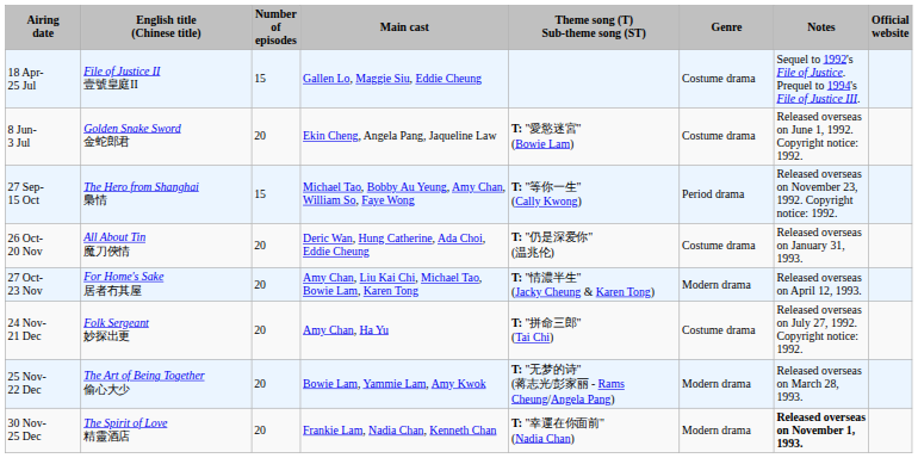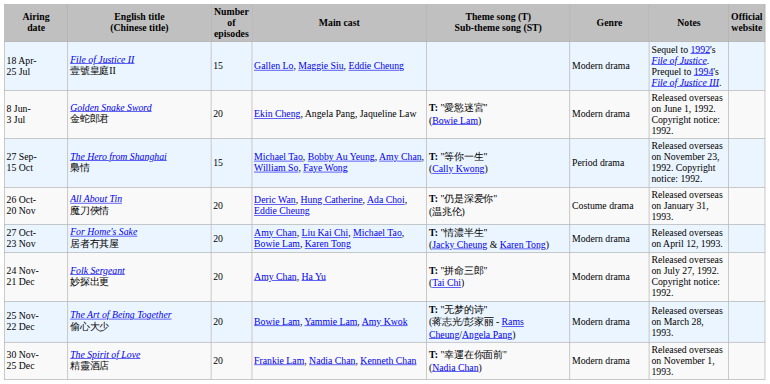 <table class="wikitable">
 <tr>
 <th style="width:8%; text-align:center; background:silver;">Airing<br>date</th>
 <th style="width:18%; text-align:center; background:silver;">English title <br> (Chinese title)</th>
 <th style="width:5%; text-align:center; background:silver;">Number of episodes</th>
 <th style="width:22%; text-align:center; background:silver;">Main cast</th>
 <th style="width:18%; text-align:center; background:silver;">Theme song (T) <br>Sub-theme song (ST)</th>
 <th style="width:10%; text-align:center; background:silver;">Genre</th>
 <th style="width:10%; text-align:center; background:silver;">Notes</th>
 <th style="width:1%; text-align:center; background:silver;">Official website</th>
 </tr>
 <tr style="background:#ebf5ff;">
 <td>18 Apr- <br> 25 Jul</td>
 <td><em><a href='#'>File of Justice II</a></em> <br> 壹號皇庭II</td>
 <td>15</td>
 <td><a href='#'>Gallen Lo</a>, <a href='#'>Maggie Siu</a>, <a href='#'>Eddie Cheung</a></td>
 <td></td>
-<td>Costume drama</td>
+<td>Modern drama</td>
 <td>Sequel to <a href='#'>1992</a>'s <em><a href='#'>File of Justice</a></em>. <br> Prequel to <a href='#'>1994</a>'s <em><a href='#'>File of Justice III</a></em>.</td>
 <td></td>
 </tr>
 <tr>
 <td>8 Jun- <br> 3 Jul</td>
 <td><em><a href='#'>Golden Snake Sword</a></em> <br> 金蛇郎君</td>
 <td>20</td>
 <td><a href='#'>Ekin Cheng</a>, Angela Pang, Jaqueline Law</td>
 <td><strong>T:</strong> "愛慾迷宮" <br> (<a href='#'>Bowie Lam</a>)</td>
-<td>Costume drama</td>
+<td>Modern drama</td>
 <td>Released overseas on June 1, 1992. Copyright notice: 1992.</td>
 <td></td>
 </tr>
 <tr style="background:#ebf5ff;">
 <td>27 Sep- <br> 15 Oct</td>
 <td><em><a href='#'>The Hero from Shanghai</a></em> <br> 梟情</td>
 <td>15</td>
 <td><a href='#'>Michael Tao</a>, <a href='#'>Bobby Au Yeung</a>, <a href='#'>Amy Chan</a>, <a href='#'>William So</a>, <a href='#'>Faye Wong</a></td>
 <td><strong>T:</strong> "等你一生" <br> (<a href='#'>Cally Kwong</a>)</td>
 <td>Period drama</td>
 <td>Released overseas on November 23, 1992. Copyright notice: 1992.</td>
 <td></td>
 </tr>
 <tr>
 <td>26 Oct- <br> 20 Nov</td>
 <td><em><a href='#'>All About Tin</a></em> <br> 魔刀俠情</td>
 <td>20</td>
 <td><a href='#'>Deric Wan</a>, <a href='#'>Hung Catherine</a>, <a href='#'>Ada Choi</a>, <a href='#'>Eddie Cheung</a></td>
 <td><strong>T:</strong> "仍是深爱你" <br> (温兆伦)</td>
 <td>Costume drama</td>
 <td>Released overseas on January 31, 1993.</td>
 <td></td>
 </tr>
 <tr style="background:#ebf5ff;">
 <td>27 Oct- <br> 23 Nov</td>
 <td><em><a href='#'>For Home's Sake</a></em> <br> 居者冇其屋</td>
 <td>20</td>
 <td><a href='#'>Amy Chan</a>, <a href='#'>Liu Kai Chi</a>, <a href='#'>Michael Tao</a>, <a href='#'>Bowie Lam</a>, <a href='#'>Karen Tong</a></td>
 <td><strong>T:</strong> "情濃半生" <br> (<a href='#'>Jacky Cheung</a> & <a href='#'>Karen Tong</a>)</td>
 <td>Modern drama</td>
 <td>Released overseas on April 12, 1993.</td>
 <td></td>
 </tr>
 <tr>
 <td>24 Nov- <br> 21 Dec</td>
 <td><em><a href='#'>Folk Sergeant</a></em> <br> 妙探出更</td>
 <td>20</td>
 <td><a href='#'>Amy Chan</a>, <a href='#'>Ha Yu</a></td>
 <td><strong>T:</strong> "拼命三郎" <br> (<a href='#'>Tai Chi</a>)</td>
-<td>Costume drama</td>
+<td>Modern drama</td>
 <td>Released overseas on July 27, 1992. Copyright notice: 1992.</td>
 <td></td>
 </tr>
 <tr style="background:#ebf5ff;">
 <td>25 Nov- <br> 22 Dec</td>
 <td><em><a href='#'>The Art of Being Together</a></em> <br> 偷心大少</td>
 <td>20</td>
 <td><a href='#'>Bowie Lam</a>, <a href='#'>Yammie Lam</a>, <a href='#'>Amy Kwok</a></td>
 <td><strong>T:</strong> "无梦的诗" <br> (蒋志光/彭家丽 - <a href='#'>Rams Cheung</a>/<a href='#'>Angela Pang</a>)</td>
 <td>Modern drama</td>
 <td>Released overseas on March 28, 1993.</td>
 <td></td>
 </tr>
 <tr>
 <td>30 Nov- <br> 25 Dec</td>
 <td><em><a href='#'>The Spirit of Love</a></em> <br> 精靈酒店</td>
 <td>20</td>
 <td><a href='#'>Frankie Lam</a>, <a href='#'>Nadia Chan</a>, <a href='#'>Kenneth Chan</a></td>
 <td><strong>T:</strong> "幸運在你面前" <br> (<a href='#'>Nadia Chan</a>)</td>
 <td>Modern drama</td>
-<td><strong>Released overseas on November 1, 1993.</strong></td>
+<td>Released overseas on November 1, 1993.</td>
 <td></td>
 </tr>
 </table>
